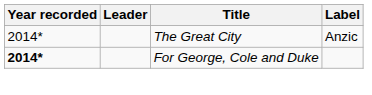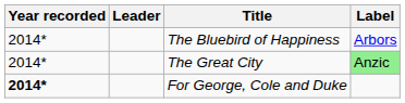 <table class="wikitable sortable">
 <tr>
 <th>Year recorded</th>
 <th>Leader</th>
 <th>Title</th>
 <th>Label</th>
 </tr>
 <tr>
 <td>2014*</td>
 <td></td>
+<td><em>The Bluebird of Happiness</em></td>
+<td><a href='#'>Arbors</a></td>
+</tr>
+<tr>
+<td>2014*</td>
+<td></td>
 <td><em>The Great City</em></td>
-<td>Anzic</td>
+<td style="background: lightgreen;">Anzic</td>
 </tr>
 <tr>
 <td><strong>2014*</strong></td>
 <td></td>
 <td><em>For George, Cole and Duke</em></td>
 <td></td>
 </tr>
 </table>
